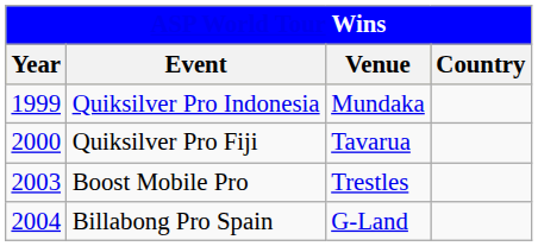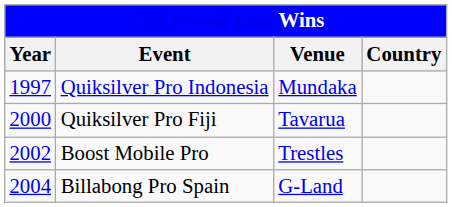 <table class="wikitable">
 <tr bgcolor=skyblue>
 <td colspan=4; style="background: blue; color: white" align="center"><strong><a href='#'>ASP World Tour</a> Wins</strong></td>
 </tr>
 <tr bgcolor=#bdb76b>
 <th>Year</th>
 <th>Event</th>
 <th>Venue</th>
 <th>Country</th>
 </tr>
 <tr>
-<td><a href='#'>1999</a></td>
+<td><a href='#'>1997</a></td>
 <td><a href='#'>Quiksilver Pro Indonesia</a></td>
 <td><a href='#'>Mundaka</a></td>
 <td></td>
 </tr>
 <tr>
 <td><a href='#'>2000</a></td>
 <td>Quiksilver Pro Fiji</td>
 <td><a href='#'>Tavarua</a></td>
 <td></td>
 </tr>
 <tr>
-<td><a href='#'>2003</a></td>
+<td><a href='#'>2002</a></td>
 <td>Boost Mobile Pro</td>
 <td><a href='#'>Trestles</a></td>
 <td></td>
 </tr>
 <tr>
 <td><a href='#'>2004</a></td>
 <td>Billabong Pro Spain</td>
 <td><a href='#'>G-Land</a></td>
 <td></td>
 </tr>
 </table>
